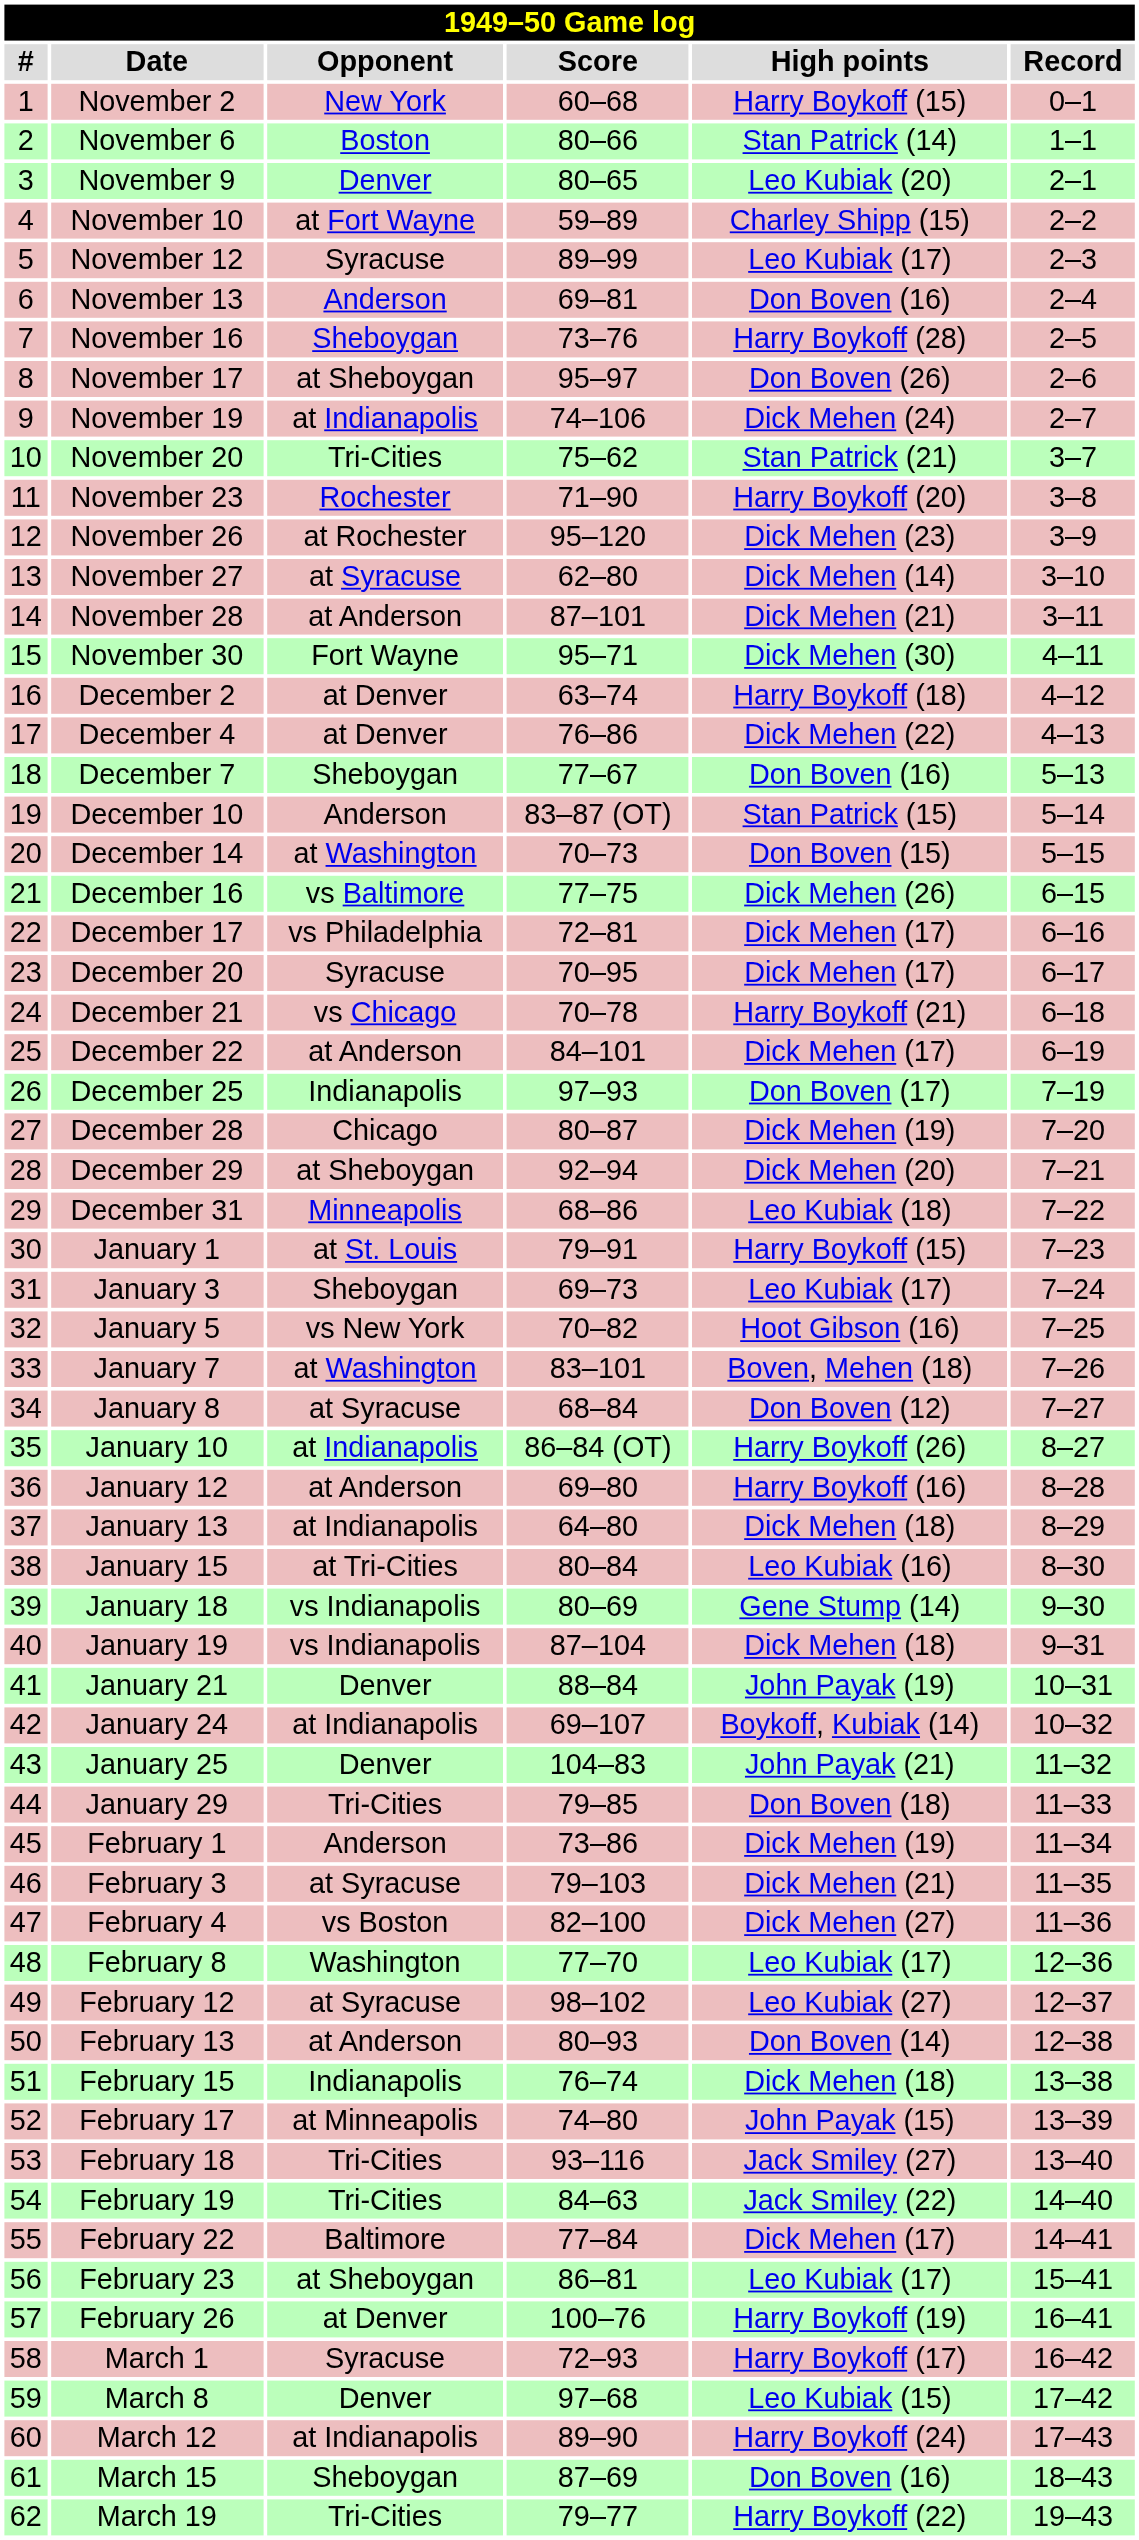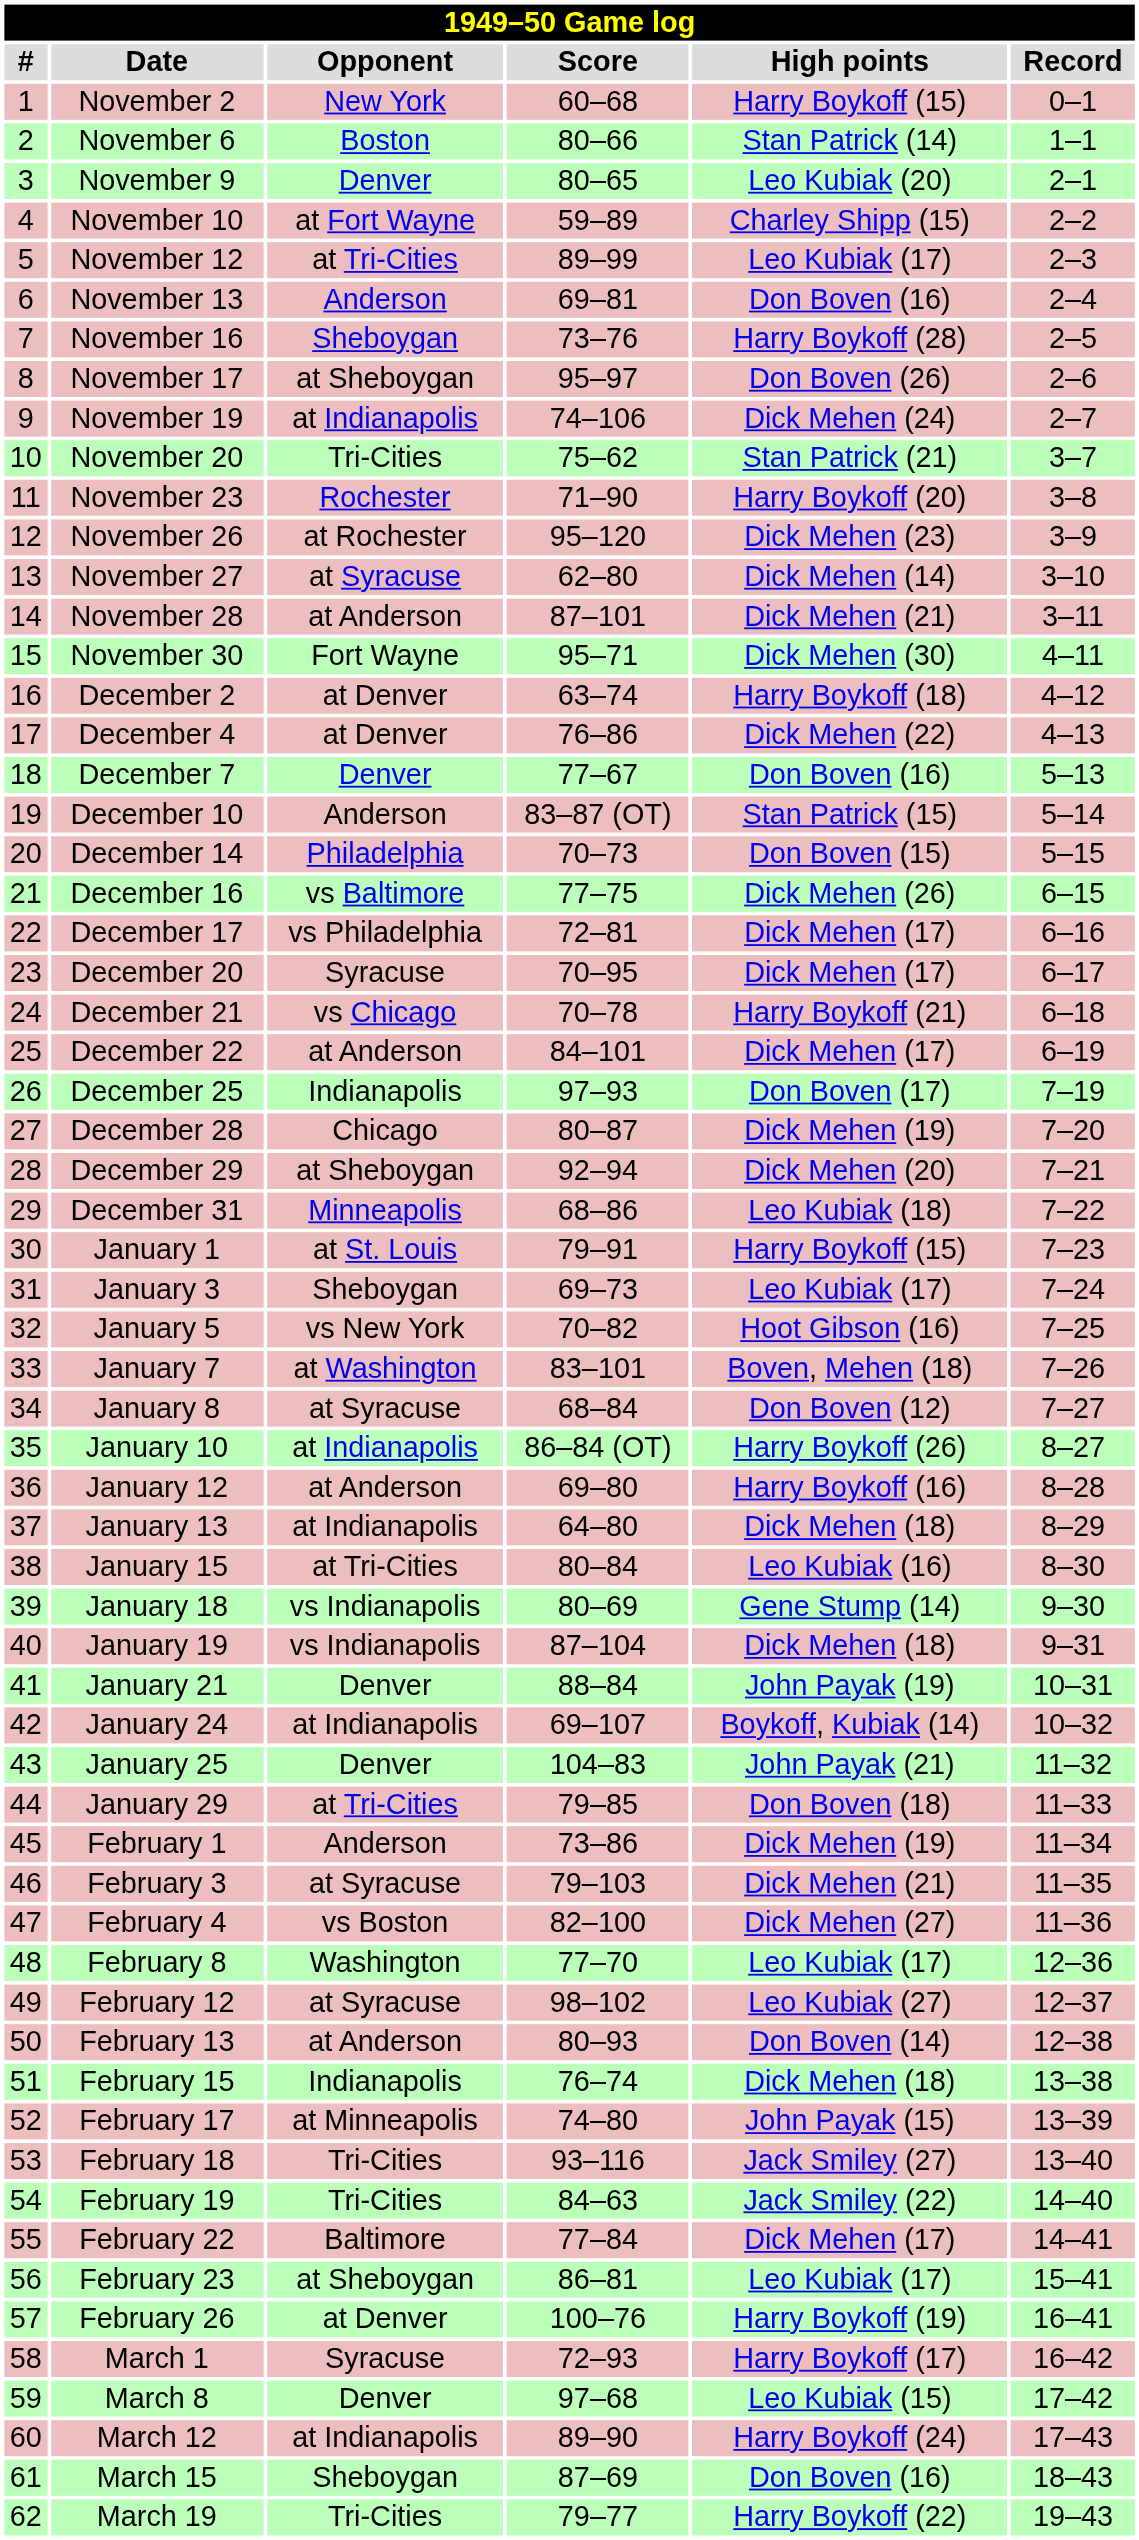 <table class="toccolours collapsible" width=50% style="clear:both; margin:1.5em auto; text-align:center">
 <tr>
 <th colspan=11 style="background:#000000; color:#FFFF00;">1949–50 Game log</th>
 </tr>
 <tr align="center" bgcolor="#dddddd">
 <td><strong>#</strong></td>
 <td><strong>Date</strong></td>
 <td><strong>Opponent</strong></td>
 <td><strong>Score</strong></td>
 <td><strong>High points</strong></td>
 <td><strong>Record</strong></td>
 </tr>
 <tr align="center" bgcolor="edbebf">
 <td>1</td>
 <td>November 2</td>
 <td><a href='#'>New York</a></td>
 <td>60–68</td>
 <td><a href='#'>Harry Boykoff</a> (15)</td>
 <td>0–1</td>
 </tr>
 <tr align="center" bgcolor="bbffbb">
 <td>2</td>
 <td>November 6</td>
 <td><a href='#'>Boston</a></td>
 <td>80–66</td>
 <td><a href='#'>Stan Patrick</a> (14)</td>
 <td>1–1</td>
 </tr>
 <tr align="center" bgcolor="bbffbb">
 <td>3</td>
 <td>November 9</td>
 <td><a href='#'>Denver</a></td>
 <td>80–65</td>
 <td><a href='#'>Leo Kubiak</a> (20)</td>
 <td>2–1</td>
 </tr>
 <tr align="center" bgcolor="edbebf">
 <td>4</td>
 <td>November 10</td>
 <td>at <a href='#'>Fort Wayne</a></td>
 <td>59–89</td>
 <td><a href='#'>Charley Shipp</a> (15)</td>
 <td>2–2</td>
 </tr>
 <tr align="center" bgcolor="edbebf">
 <td>5</td>
 <td>November 12</td>
-<td>Syracuse</td>
+<td>at <a href='#'>Tri-Cities</a></td>
 <td>89–99</td>
 <td><a href='#'>Leo Kubiak</a> (17)</td>
 <td>2–3</td>
 </tr>
 <tr align="center" bgcolor="edbebf">
 <td>6</td>
 <td>November 13</td>
 <td><a href='#'>Anderson</a></td>
 <td>69–81</td>
 <td><a href='#'>Don Boven</a> (16)</td>
 <td>2–4</td>
 </tr>
 <tr align="center" bgcolor="edbebf">
 <td>7</td>
 <td>November 16</td>
 <td><a href='#'>Sheboygan</a></td>
 <td>73–76</td>
 <td><a href='#'>Harry Boykoff</a> (28)</td>
 <td>2–5</td>
 </tr>
 <tr align="center" bgcolor="edbebf">
 <td>8</td>
 <td>November 17</td>
 <td>at Sheboygan</td>
 <td>95–97</td>
 <td><a href='#'>Don Boven</a> (26)</td>
 <td>2–6</td>
 </tr>
 <tr align="center" bgcolor="edbebf">
 <td>9</td>
 <td>November 19</td>
 <td>at <a href='#'>Indianapolis</a></td>
 <td>74–106</td>
 <td><a href='#'>Dick Mehen</a> (24)</td>
 <td>2–7</td>
 </tr>
 <tr align="center" bgcolor="bbffbb">
 <td>10</td>
 <td>November 20</td>
 <td>Tri-Cities</td>
 <td>75–62</td>
 <td><a href='#'>Stan Patrick</a> (21)</td>
 <td>3–7</td>
 </tr>
 <tr align="center" bgcolor="edbebf">
 <td>11</td>
 <td>November 23</td>
 <td><a href='#'>Rochester</a></td>
 <td>71–90</td>
 <td><a href='#'>Harry Boykoff</a> (20)</td>
 <td>3–8</td>
 </tr>
 <tr align="center" bgcolor="edbebf">
 <td>12</td>
 <td>November 26</td>
 <td>at Rochester</td>
 <td>95–120</td>
 <td><a href='#'>Dick Mehen</a> (23)</td>
 <td>3–9</td>
 </tr>
 <tr align="center" bgcolor="edbebf">
 <td>13</td>
 <td>November 27</td>
 <td>at <a href='#'>Syracuse</a></td>
 <td>62–80</td>
 <td><a href='#'>Dick Mehen</a> (14)</td>
 <td>3–10</td>
 </tr>
 <tr align="center" bgcolor="edbebf">
 <td>14</td>
 <td>November 28</td>
 <td>at Anderson</td>
 <td>87–101</td>
 <td><a href='#'>Dick Mehen</a> (21)</td>
 <td>3–11</td>
 </tr>
 <tr align="center" bgcolor="bbffbb">
 <td>15</td>
 <td>November 30</td>
 <td>Fort Wayne</td>
 <td>95–71</td>
 <td><a href='#'>Dick Mehen</a> (30)</td>
 <td>4–11</td>
 </tr>
 <tr align="center" bgcolor="edbebf">
 <td>16</td>
 <td>December 2</td>
 <td>at Denver</td>
 <td>63–74</td>
 <td><a href='#'>Harry Boykoff</a> (18)</td>
 <td>4–12</td>
 </tr>
 <tr align="center" bgcolor="edbebf">
 <td>17</td>
 <td>December 4</td>
 <td>at Denver</td>
 <td>76–86</td>
 <td><a href='#'>Dick Mehen</a> (22)</td>
 <td>4–13</td>
 </tr>
 <tr align="center" bgcolor="bbffbb">
 <td>18</td>
 <td>December 7</td>
-<td>Sheboygan</td>
+<td><a href='#'>Denver</a></td>
 <td>77–67</td>
 <td><a href='#'>Don Boven</a> (16)</td>
 <td>5–13</td>
 </tr>
 <tr align="center" bgcolor="edbebf">
 <td>19</td>
 <td>December 10</td>
 <td>Anderson</td>
 <td>83–87 (OT)</td>
 <td><a href='#'>Stan Patrick</a> (15)</td>
 <td>5–14</td>
 </tr>
 <tr align="center" bgcolor="edbebf">
 <td>20</td>
 <td>December 14</td>
-<td>at <a href='#'>Washington</a></td>
+<td><a href='#'>Philadelphia</a></td>
 <td>70–73</td>
 <td><a href='#'>Don Boven</a> (15)</td>
 <td>5–15</td>
 </tr>
 <tr align="center" bgcolor="bbffbb">
 <td>21</td>
 <td>December 16</td>
 <td>vs <a href='#'>Baltimore</a></td>
 <td>77–75</td>
 <td><a href='#'>Dick Mehen</a> (26)</td>
 <td>6–15</td>
 </tr>
 <tr align="center" bgcolor="edbebf">
 <td>22</td>
 <td>December 17</td>
 <td>vs Philadelphia</td>
 <td>72–81</td>
 <td><a href='#'>Dick Mehen</a> (17)</td>
 <td>6–16</td>
 </tr>
 <tr align="center" bgcolor="edbebf">
 <td>23</td>
 <td>December 20</td>
 <td>Syracuse</td>
 <td>70–95</td>
 <td><a href='#'>Dick Mehen</a> (17)</td>
 <td>6–17</td>
 </tr>
 <tr align="center" bgcolor="edbebf">
 <td>24</td>
 <td>December 21</td>
 <td>vs <a href='#'>Chicago</a></td>
 <td>70–78</td>
 <td><a href='#'>Harry Boykoff</a> (21)</td>
 <td>6–18</td>
 </tr>
 <tr align="center" bgcolor="edbebf">
 <td>25</td>
 <td>December 22</td>
 <td>at Anderson</td>
 <td>84–101</td>
 <td><a href='#'>Dick Mehen</a> (17)</td>
 <td>6–19</td>
 </tr>
 <tr align="center" bgcolor="bbffbb">
 <td>26</td>
 <td>December 25</td>
 <td>Indianapolis</td>
 <td>97–93</td>
 <td><a href='#'>Don Boven</a> (17)</td>
 <td>7–19</td>
 </tr>
 <tr align="center" bgcolor="edbebf">
 <td>27</td>
 <td>December 28</td>
 <td>Chicago</td>
 <td>80–87</td>
 <td><a href='#'>Dick Mehen</a> (19)</td>
 <td>7–20</td>
 </tr>
 <tr align="center" bgcolor="edbebf">
 <td>28</td>
 <td>December 29</td>
 <td>at Sheboygan</td>
 <td>92–94</td>
 <td><a href='#'>Dick Mehen</a> (20)</td>
 <td>7–21</td>
 </tr>
 <tr align="center" bgcolor="edbebf">
 <td>29</td>
 <td>December 31</td>
 <td><a href='#'>Minneapolis</a></td>
 <td>68–86</td>
 <td><a href='#'>Leo Kubiak</a> (18)</td>
 <td>7–22</td>
 </tr>
 <tr align="center" bgcolor="edbebf">
 <td>30</td>
 <td>January 1</td>
 <td>at <a href='#'>St. Louis</a></td>
 <td>79–91</td>
 <td><a href='#'>Harry Boykoff</a> (15)</td>
 <td>7–23</td>
 </tr>
 <tr align="center" bgcolor="edbebf">
 <td>31</td>
 <td>January 3</td>
 <td>Sheboygan</td>
 <td>69–73</td>
 <td><a href='#'>Leo Kubiak</a> (17)</td>
 <td>7–24</td>
 </tr>
 <tr align="center" bgcolor="edbebf">
 <td>32</td>
 <td>January 5</td>
 <td>vs New York</td>
 <td>70–82</td>
 <td><a href='#'>Hoot Gibson</a> (16)</td>
 <td>7–25</td>
 </tr>
 <tr align="center" bgcolor="edbebf">
 <td>33</td>
 <td>January 7</td>
 <td>at <a href='#'>Washington</a></td>
 <td>83–101</td>
 <td><a href='#'>Boven</a>, <a href='#'>Mehen</a> (18)</td>
 <td>7–26</td>
 </tr>
 <tr align="center" bgcolor="edbebf">
 <td>34</td>
 <td>January 8</td>
 <td>at Syracuse</td>
 <td>68–84</td>
 <td><a href='#'>Don Boven</a> (12)</td>
 <td>7–27</td>
 </tr>
 <tr align="center" bgcolor="bbffbb">
 <td>35</td>
 <td>January 10</td>
 <td>at <a href='#'>Indianapolis</a></td>
 <td>86–84 (OT)</td>
 <td><a href='#'>Harry Boykoff</a> (26)</td>
 <td>8–27</td>
 </tr>
 <tr align="center" bgcolor="edbebf">
 <td>36</td>
 <td>January 12</td>
 <td>at Anderson</td>
 <td>69–80</td>
 <td><a href='#'>Harry Boykoff</a> (16)</td>
 <td>8–28</td>
 </tr>
 <tr align="center" bgcolor="edbebf">
 <td>37</td>
 <td>January 13</td>
 <td>at Indianapolis</td>
 <td>64–80</td>
 <td><a href='#'>Dick Mehen</a> (18)</td>
 <td>8–29</td>
 </tr>
 <tr align="center" bgcolor="edbebf">
 <td>38</td>
 <td>January 15</td>
 <td>at Tri-Cities</td>
 <td>80–84</td>
 <td><a href='#'>Leo Kubiak</a> (16)</td>
 <td>8–30</td>
 </tr>
 <tr align="center" bgcolor="bbffbb">
 <td>39</td>
 <td>January 18</td>
 <td>vs Indianapolis</td>
 <td>80–69</td>
 <td><a href='#'>Gene Stump</a> (14)</td>
 <td>9–30</td>
 </tr>
 <tr align="center" bgcolor="edbebf">
 <td>40</td>
 <td>January 19</td>
 <td>vs Indianapolis</td>
 <td>87–104</td>
 <td><a href='#'>Dick Mehen</a> (18)</td>
 <td>9–31</td>
 </tr>
 <tr align="center" bgcolor="bbffbb">
 <td>41</td>
 <td>January 21</td>
 <td>Denver</td>
 <td>88–84</td>
 <td><a href='#'>John Payak</a> (19)</td>
 <td>10–31</td>
 </tr>
 <tr align="center" bgcolor="edbebf">
 <td>42</td>
 <td>January 24</td>
 <td>at Indianapolis</td>
 <td>69–107</td>
 <td><a href='#'>Boykoff</a>, <a href='#'>Kubiak</a> (14)</td>
 <td>10–32</td>
 </tr>
 <tr align="center" bgcolor="bbffbb">
 <td>43</td>
 <td>January 25</td>
 <td>Denver</td>
 <td>104–83</td>
 <td><a href='#'>John Payak</a> (21)</td>
 <td>11–32</td>
 </tr>
 <tr align="center" bgcolor="edbebf">
 <td>44</td>
 <td>January 29</td>
-<td>Tri-Cities</td>
+<td>at <a href='#'>Tri-Cities</a></td>
 <td>79–85</td>
 <td><a href='#'>Don Boven</a> (18)</td>
 <td>11–33</td>
 </tr>
 <tr align="center" bgcolor="edbebf">
 <td>45</td>
 <td>February 1</td>
 <td>Anderson</td>
 <td>73–86</td>
 <td><a href='#'>Dick Mehen</a> (19)</td>
 <td>11–34</td>
 </tr>
 <tr align="center" bgcolor="edbebf">
 <td>46</td>
 <td>February 3</td>
 <td>at Syracuse</td>
 <td>79–103</td>
 <td><a href='#'>Dick Mehen</a> (21)</td>
 <td>11–35</td>
 </tr>
 <tr align="center" bgcolor="edbebf">
 <td>47</td>
 <td>February 4</td>
 <td>vs Boston</td>
 <td>82–100</td>
 <td><a href='#'>Dick Mehen</a> (27)</td>
 <td>11–36</td>
 </tr>
 <tr align="center" bgcolor="bbffbb">
 <td>48</td>
 <td>February 8</td>
 <td>Washington</td>
 <td>77–70</td>
 <td><a href='#'>Leo Kubiak</a> (17)</td>
 <td>12–36</td>
 </tr>
 <tr align="center" bgcolor="edbebf">
 <td>49</td>
 <td>February 12</td>
 <td>at Syracuse</td>
 <td>98–102</td>
 <td><a href='#'>Leo Kubiak</a> (27)</td>
 <td>12–37</td>
 </tr>
 <tr align="center" bgcolor="edbebf">
 <td>50</td>
 <td>February 13</td>
 <td>at Anderson</td>
 <td>80–93</td>
 <td><a href='#'>Don Boven</a> (14)</td>
 <td>12–38</td>
 </tr>
 <tr align="center" bgcolor="bbffbb">
 <td>51</td>
 <td>February 15</td>
 <td>Indianapolis</td>
 <td>76–74</td>
 <td><a href='#'>Dick Mehen</a> (18)</td>
 <td>13–38</td>
 </tr>
 <tr align="center" bgcolor="edbebf">
 <td>52</td>
 <td>February 17</td>
 <td>at Minneapolis</td>
 <td>74–80</td>
 <td><a href='#'>John Payak</a> (15)</td>
 <td>13–39</td>
 </tr>
 <tr align="center" bgcolor="edbebf">
 <td>53</td>
 <td>February 18</td>
 <td>Tri-Cities</td>
 <td>93–116</td>
 <td><a href='#'>Jack Smiley</a> (27)</td>
 <td>13–40</td>
 </tr>
 <tr align="center" bgcolor="bbffbb">
 <td>54</td>
 <td>February 19</td>
 <td>Tri-Cities</td>
 <td>84–63</td>
 <td><a href='#'>Jack Smiley</a> (22)</td>
 <td>14–40</td>
 </tr>
 <tr align="center" bgcolor="edbebf">
 <td>55</td>
 <td>February 22</td>
 <td>Baltimore</td>
 <td>77–84</td>
 <td><a href='#'>Dick Mehen</a> (17)</td>
 <td>14–41</td>
 </tr>
 <tr align="center" bgcolor="bbffbb">
 <td>56</td>
 <td>February 23</td>
 <td>at Sheboygan</td>
 <td>86–81</td>
 <td><a href='#'>Leo Kubiak</a> (17)</td>
 <td>15–41</td>
 </tr>
 <tr align="center" bgcolor="bbffbb">
 <td>57</td>
 <td>February 26</td>
 <td>at Denver</td>
 <td>100–76</td>
 <td><a href='#'>Harry Boykoff</a> (19)</td>
 <td>16–41</td>
 </tr>
 <tr align="center" bgcolor="edbebf">
 <td>58</td>
 <td>March 1</td>
 <td>Syracuse</td>
 <td>72–93</td>
 <td><a href='#'>Harry Boykoff</a> (17)</td>
 <td>16–42</td>
 </tr>
 <tr align="center" bgcolor="bbffbb">
 <td>59</td>
 <td>March 8</td>
 <td>Denver</td>
 <td>97–68</td>
 <td><a href='#'>Leo Kubiak</a> (15)</td>
 <td>17–42</td>
 </tr>
 <tr align="center" bgcolor="edbebf">
 <td>60</td>
 <td>March 12</td>
 <td>at Indianapolis</td>
 <td>89–90</td>
 <td><a href='#'>Harry Boykoff</a> (24)</td>
 <td>17–43</td>
 </tr>
 <tr align="center" bgcolor="bbffbb">
 <td>61</td>
 <td>March 15</td>
 <td>Sheboygan</td>
 <td>87–69</td>
 <td><a href='#'>Don Boven</a> (16)</td>
 <td>18–43</td>
 </tr>
 <tr align="center" bgcolor="bbffbb">
 <td>62</td>
 <td>March 19</td>
 <td>Tri-Cities</td>
 <td>79–77</td>
 <td><a href='#'>Harry Boykoff</a> (22)</td>
 <td>19–43</td>
 </tr>
 </table>
